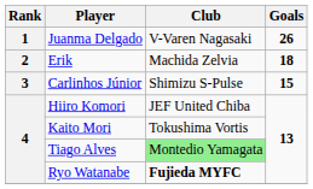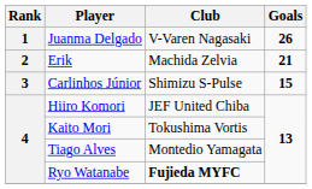 <table class="wikitable" style="text-align:center">
 <tr>
 <th>Rank</th>
 <th>Player</th>
 <th>Club</th>
 <th>Goals</th>
 </tr>
 <tr>
 <th rowspan=1>1</th>
 <td align="left"> <a href='#'>Juanma Delgado</a></td>
 <td align="left">V-Varen Nagasaki</td>
 <td rowspan=1><strong>26</strong></td>
 </tr>
 <tr>
 <th rowspan=1>2</th>
 <td align="left"> <a href='#'>Erik</a></td>
 <td align="left">Machida Zelvia</td>
-<td rowspan=1><strong>18</strong></td>
+<td rowspan=1><strong>21</strong></td>
 </tr>
 <tr>
 <th rowspan=1>3</th>
 <td align="left"> <a href='#'>Carlinhos Júnior</a></td>
 <td align="left">Shimizu S-Pulse</td>
 <td rowspan=1><strong>15</strong></td>
 </tr>
 <tr>
 <th rowspan=4>4</th>
 <td align="left"> <a href='#'>Hiiro Komori</a></td>
 <td align="left">JEF United Chiba</td>
 <td rowspan=4><strong>13</strong></td>
 </tr>
 <tr>
 <td align="left"> <a href='#'>Kaito Mori</a></td>
 <td align="left">Tokushima Vortis</td>
 </tr>
 <tr>
 <td align="left"> <a href='#'>Tiago Alves</a></td>
-<td align="left" style="background: lightgreen;">Montedio Yamagata</td>
+<td align="left">Montedio Yamagata</td>
 </tr>
 <tr>
 <td align="left"> <a href='#'>Ryo Watanabe</a></td>
 <td align="left"><strong>Fujieda MYFC</strong></td>
 </tr>
 <tr>
 </tr>
 </table>
